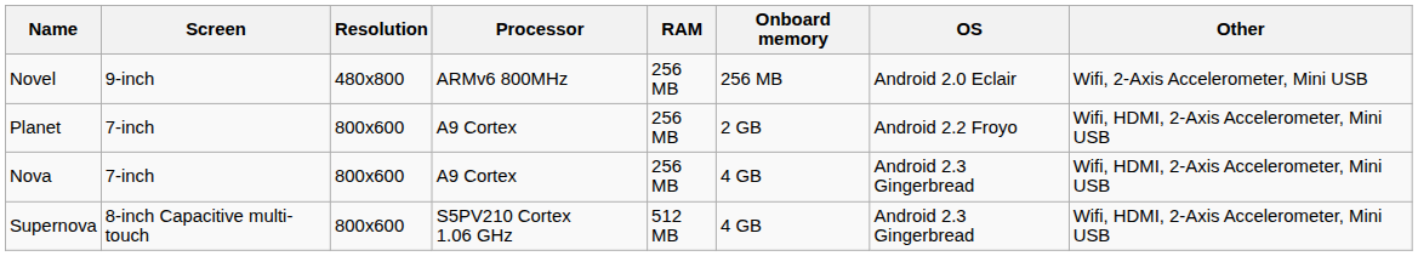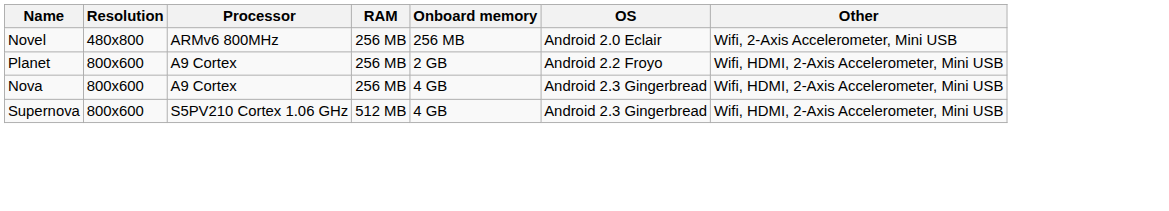 <table class="wikitable">
 <tr>
 <th>Name</th>
-<th>Screen</th>
 <th>Resolution</th>
 <th>Processor</th>
 <th>RAM</th>
 <th>Onboard memory</th>
 <th>OS</th>
 <th>Other</th>
 </tr>
 <tr>
 <td>Novel</td>
-<td>9-inch</td>
 <td>480x800</td>
 <td>ARMv6 800MHz</td>
 <td>256 MB</td>
 <td>256 MB</td>
 <td>Android 2.0 Eclair</td>
 <td>Wifi, 2-Axis Accelerometer, Mini USB</td>
 </tr>
 <tr>
 <td>Planet</td>
-<td>7-inch</td>
 <td>800x600</td>
 <td>A9 Cortex</td>
 <td>256 MB</td>
 <td>2 GB</td>
 <td>Android 2.2 Froyo</td>
 <td>Wifi, HDMI, 2-Axis Accelerometer, Mini USB</td>
 </tr>
 <tr>
 <td>Nova</td>
-<td>7-inch</td>
 <td>800x600</td>
 <td>A9 Cortex</td>
 <td>256 MB</td>
 <td>4 GB</td>
 <td>Android 2.3  Gingerbread</td>
 <td>Wifi, HDMI, 2-Axis Accelerometer, Mini USB</td>
 </tr>
 <tr>
 <td>Supernova</td>
-<td>8-inch Capacitive multi-touch</td>
 <td>800x600</td>
 <td>S5PV210 Cortex 1.06 GHz</td>
 <td>512 MB</td>
 <td>4 GB</td>
 <td>Android 2.3  Gingerbread</td>
 <td>Wifi, HDMI, 2-Axis Accelerometer, Mini USB</td>
 </tr>
 </table>
